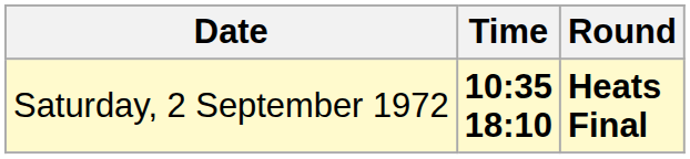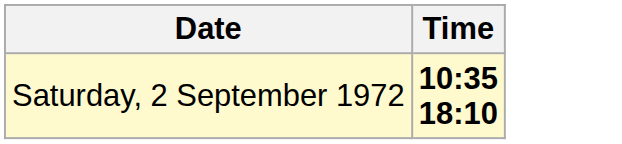 <table class="wikitable">
 <tr>
 <th>Date</th>
 <th>Time</th>
-<th>Round</th>
 </tr>
 <tr style=background:lemonchiffon>
 <td>Saturday, 2 September 1972</td>
 <td><strong>10:35</strong><br><strong>18:10</strong></td>
-<td><strong>Heats</strong><br><strong>Final</strong></td>
 </tr>
 </table>
